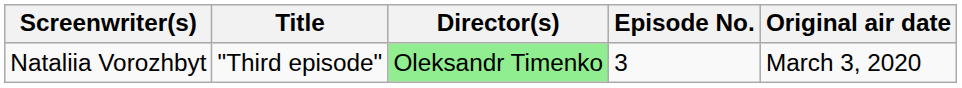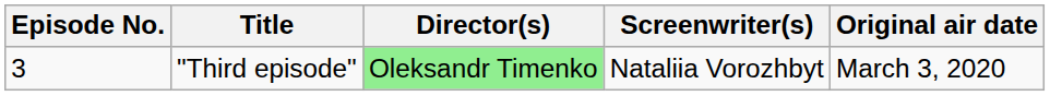 <table class="wikitable">
 <tr>
-<th>Screenwriter(s)</th>
+<th>Episode No.</th>
 <th>Title</th>
 <th>Director(s)</th>
-<th>Episode No.</th>
+<th>Screenwriter(s)</th>
 <th>Original air date</th>
 </tr>
 <tr>
-<td>Nataliia Vorozhbyt</td>
+<td>3</td>
 <td>"Third episode"</td>
 <td style="background: lightgreen;">Oleksandr Timenko</td>
-<td>3</td>
+<td>Nataliia Vorozhbyt</td>
 <td>March 3, 2020</td>
 </tr>
 </table>
